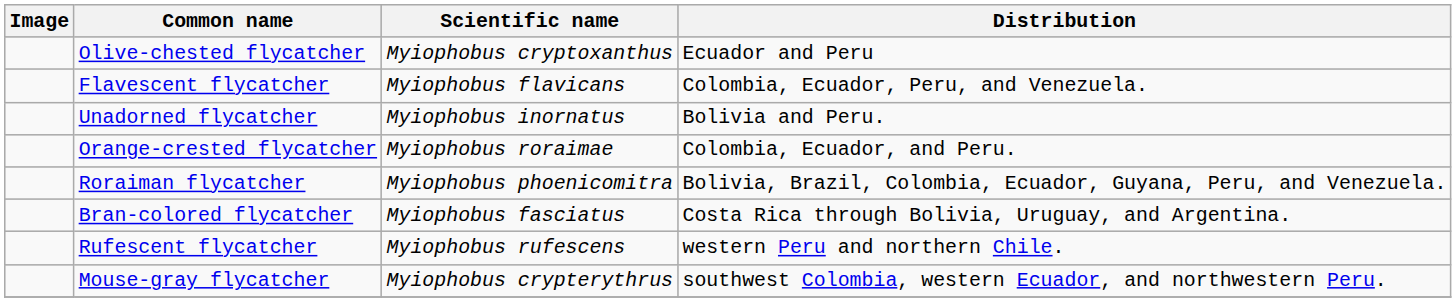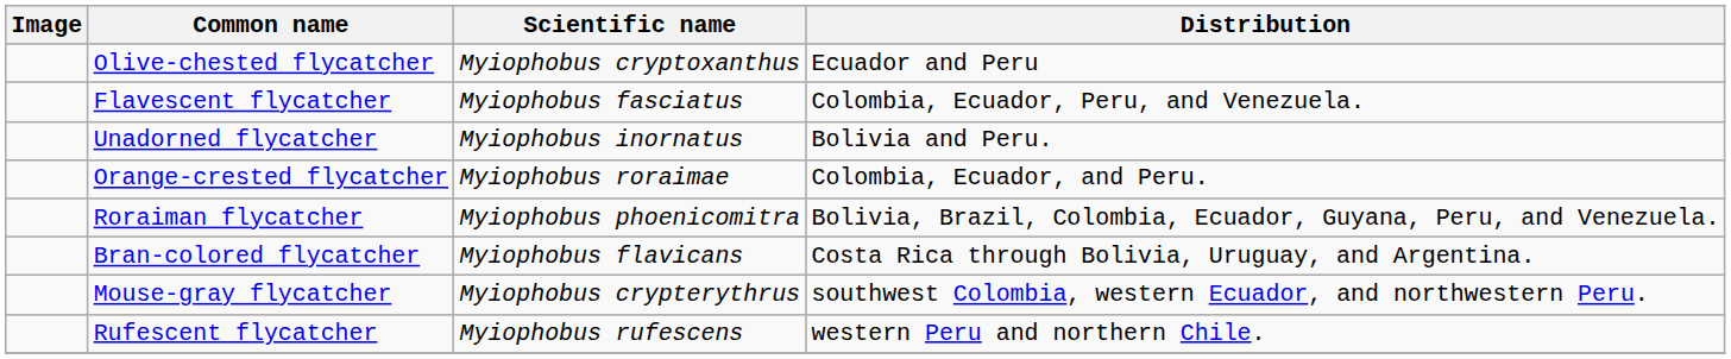 <table class="wikitable">
 <tr>
 <th>Image</th>
 <th>Common name</th>
 <th>Scientific name</th>
 <th>Distribution</th>
 </tr>
 <tr>
 <td></td>
 <td><a href='#'>Olive-chested flycatcher</a></td>
 <td><em>Myiophobus cryptoxanthus</em></td>
 <td>Ecuador and Peru</td>
 </tr>
 <tr>
 <td></td>
 <td><a href='#'>Flavescent flycatcher</a></td>
-<td><em>Myiophobus flavicans</em></td>
+<td><em>Myiophobus fasciatus</em></td>
 <td>Colombia, Ecuador, Peru, and Venezuela.</td>
 </tr>
 <tr>
 <td></td>
 <td><a href='#'>Unadorned flycatcher</a></td>
 <td><em>Myiophobus inornatus</em></td>
 <td>Bolivia and Peru.</td>
 </tr>
 <tr>
 <td></td>
 <td><a href='#'>Orange-crested flycatcher</a></td>
 <td><em>Myiophobus roraimae</em></td>
 <td>Colombia, Ecuador, and Peru.</td>
 </tr>
 <tr>
 <td></td>
 <td><a href='#'>Roraiman flycatcher</a></td>
 <td><em>Myiophobus phoenicomitra</em></td>
 <td>Bolivia, Brazil, Colombia, Ecuador, Guyana, Peru, and Venezuela.</td>
 </tr>
 <tr>
 <td></td>
 <td><a href='#'>Bran-colored flycatcher</a></td>
-<td><em>Myiophobus fasciatus</em></td>
+<td><em>Myiophobus flavicans</em></td>
 <td>Costa Rica through Bolivia, Uruguay, and Argentina.</td>
+</tr>
+<tr>
+<td></td>
+<td><a href='#'>Mouse-gray flycatcher</a></td>
+<td><em>Myiophobus crypterythrus</em></td>
+<td>southwest <a href='#'>Colombia</a>, western <a href='#'>Ecuador</a>, and northwestern <a href='#'>Peru</a>.</td>
 </tr>
 <tr>
 <td></td>
 <td><a href='#'>Rufescent flycatcher</a></td>
 <td><em>Myiophobus rufescens</em></td>
 <td>western <a href='#'>Peru</a> and northern <a href='#'>Chile</a>.</td>
 </tr>
 <tr>
-<td></td>
-<td><a href='#'>Mouse-gray flycatcher</a></td>
-<td><em>Myiophobus crypterythrus</em></td>
-<td>southwest <a href='#'>Colombia</a>, western <a href='#'>Ecuador</a>, and northwestern <a href='#'>Peru</a>.</td>
-</tr>
-<tr>
 </tr>
 </table>
